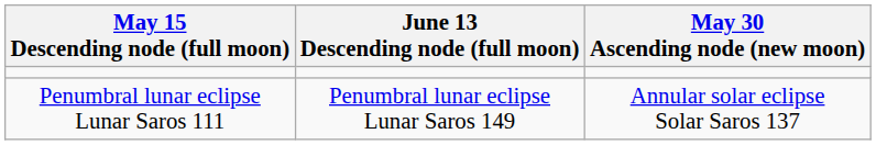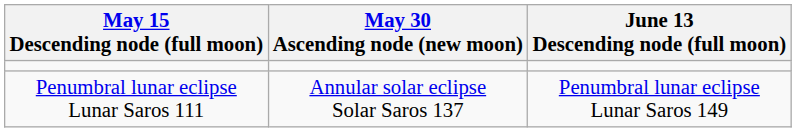 <table class="wikitable">
 <tr>
 <th><a href='#'>May 15</a><br>Descending node (full moon)<br></th>
+<th><a href='#'>May 30</a><br>Ascending node (new moon)<br></th>
 <th>June 13<br>Descending node (full moon)<br></th>
-<th><a href='#'>May 30</a><br>Ascending node (new moon)<br></th>
 </tr>
 <tr>
 <td></td>
 <td></td>
 <td></td>
 </tr>
 <tr align=center>
 <td><a href='#'>Penumbral lunar eclipse</a><br>Lunar Saros 111</td>
+<td><a href='#'>Annular solar eclipse</a><br>Solar Saros 137</td>
 <td><a href='#'>Penumbral lunar eclipse</a><br>Lunar Saros 149</td>
-<td><a href='#'>Annular solar eclipse</a><br>Solar Saros 137</td>
 </tr>
 </table>
